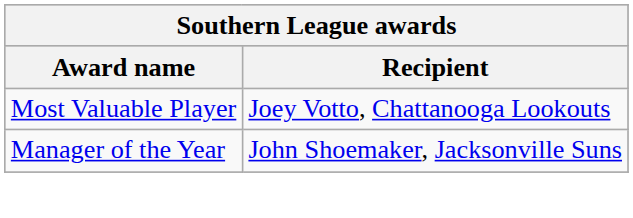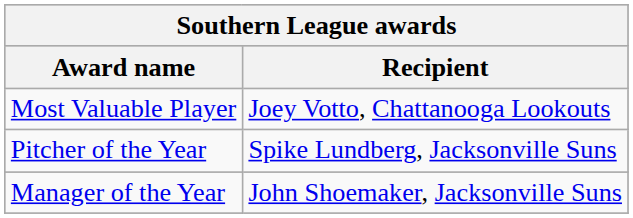 <table class="wikitable">
 <tr>
 <th colspan="2">Southern League awards</th>
 </tr>
 <tr>
 <th>Award name</th>
 <th>Recipient</th>
 </tr>
 <tr>
 <td><a href='#'>Most Valuable Player</a></td>
 <td><a href='#'>Joey Votto</a>, <a href='#'>Chattanooga Lookouts</a></td>
 </tr>
 <tr>
+<td><a href='#'>Pitcher of the Year</a></td>
+<td><a href='#'>Spike Lundberg</a>, <a href='#'>Jacksonville Suns</a></td>
+</tr>
+<tr>
 <td><a href='#'>Manager of the Year</a></td>
 <td><a href='#'>John Shoemaker</a>, <a href='#'>Jacksonville Suns</a></td>
 </tr>
 </table>
